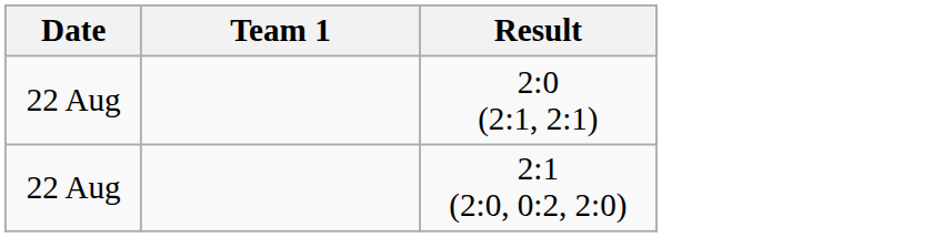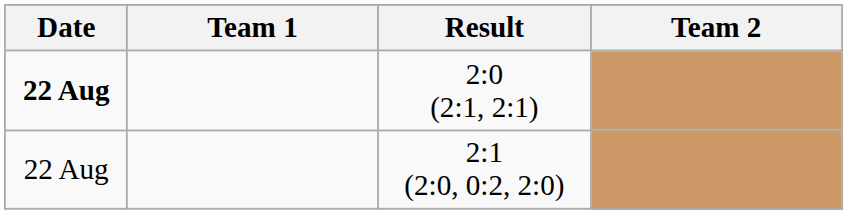 <table class="wikitable" style="text-align:center">
 <tr>
 <th width=60>Date</th>
 <th width=130>Team 1</th>
 <th width=110>Result</th>
+<th width=130>Team 2</th>
 </tr>
 <tr>
-<td>22 Aug</td>
+<td><strong>22 Aug</strong></td>
 <td style="text-align:right;"></td>
 <td>2:0 <br> (2:1, 2:1)</td>
+<td style="text-align:left;" bgcolor=#cc9966></td>
 </tr>
 <tr>
 <td>22 Aug</td>
 <td style="text-align:right;"></td>
 <td>2:1 <br> (2:0, 0:2, 2:0)</td>
+<td style="text-align:left;" bgcolor=#cc9966></td>
 </tr>
 </table>
